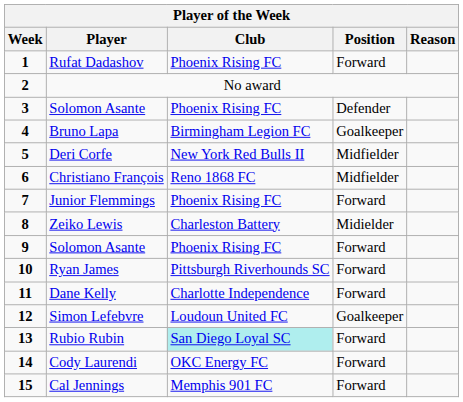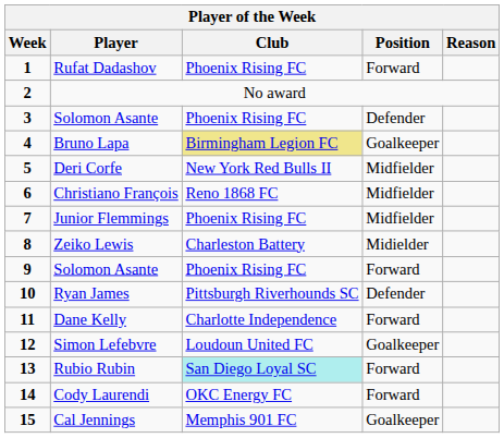 <table class="wikitable collapsible collapsed">
 <tr>
 <th colspan="5">Player of the Week</th>
 </tr>
 <tr>
 <th>Week</th>
 <th>Player</th>
 <th>Club</th>
 <th>Position</th>
 <th>Reason</th>
 </tr>
 <tr>
 <td style="text-align: center;"><strong>1</strong></td>
 <td> <a href='#'>Rufat Dadashov</a></td>
 <td><a href='#'>Phoenix Rising FC</a></td>
 <td>Forward</td>
 <td></td>
 </tr>
 <tr>
 <td style="text-align: center;"><strong>2</strong></td>
 <td colspan="4" align=center>No award</td>
 </tr>
 <tr>
 <td style="text-align: center;"><strong>3</strong></td>
 <td> <a href='#'>Solomon Asante</a></td>
 <td><a href='#'>Phoenix Rising FC</a></td>
 <td>Defender</td>
 <td></td>
 </tr>
 <tr>
 <td style="text-align: center;"><strong>4</strong></td>
 <td> <a href='#'>Bruno Lapa</a></td>
-<td><a href='#'>Birmingham Legion FC</a></td>
+<td style="background: khaki;"><a href='#'>Birmingham Legion FC</a></td>
 <td>Goalkeeper</td>
 <td></td>
 </tr>
 <tr>
 <td style="text-align: center;"><strong>5</strong></td>
 <td> <a href='#'>Deri Corfe</a></td>
 <td><a href='#'>New York Red Bulls II</a></td>
 <td>Midfielder</td>
 <td></td>
 </tr>
 <tr>
 <td style="text-align: center;"><strong>6</strong></td>
 <td> <a href='#'>Christiano François</a></td>
 <td><a href='#'>Reno 1868 FC</a></td>
 <td>Midfielder</td>
 <td></td>
 </tr>
 <tr>
 <td style="text-align: center;"><strong>7</strong></td>
 <td> <a href='#'>Junior Flemmings</a></td>
 <td><a href='#'>Phoenix Rising FC</a></td>
-<td>Forward</td>
+<td>Midfielder</td>
 <td></td>
 </tr>
 <tr>
 <td style="text-align: center;"><strong>8</strong></td>
 <td> <a href='#'>Zeiko Lewis</a></td>
 <td><a href='#'>Charleston Battery</a></td>
 <td>Midielder</td>
 <td></td>
 </tr>
 <tr>
 <td style="text-align: center;"><strong>9</strong></td>
 <td> <a href='#'>Solomon Asante</a></td>
 <td><a href='#'>Phoenix Rising FC</a></td>
 <td>Forward</td>
 <td></td>
 </tr>
 <tr>
 <td style="text-align: center;"><strong>10</strong></td>
 <td> <a href='#'>Ryan James</a></td>
 <td><a href='#'>Pittsburgh Riverhounds SC</a></td>
-<td>Forward</td>
+<td>Defender</td>
 <td></td>
 </tr>
 <tr>
 <td style="text-align: center;"><strong>11</strong></td>
 <td> <a href='#'>Dane Kelly</a></td>
 <td><a href='#'>Charlotte Independence</a></td>
 <td>Forward</td>
 <td></td>
 </tr>
 <tr>
 <td style="text-align: center;"><strong>12</strong></td>
 <td> <a href='#'>Simon Lefebvre</a></td>
 <td><a href='#'>Loudoun United FC</a></td>
 <td>Goalkeeper</td>
 <td></td>
 </tr>
 <tr>
 <td style="text-align: center;"><strong>13</strong></td>
 <td> <a href='#'>Rubio Rubin</a></td>
 <td style="background: paleturquoise;"><a href='#'>San Diego Loyal SC</a></td>
 <td>Forward</td>
 <td></td>
 </tr>
 <tr>
 <td style="text-align: center;"><strong>14</strong></td>
 <td> <a href='#'>Cody Laurendi</a></td>
 <td><a href='#'>OKC Energy FC</a></td>
 <td>Forward</td>
 <td></td>
 </tr>
 <tr>
 <td style="text-align: center;"><strong>15</strong></td>
 <td> <a href='#'>Cal Jennings</a></td>
 <td><a href='#'>Memphis 901 FC</a></td>
-<td>Forward</td>
+<td>Goalkeeper</td>
 <td></td>
 </tr>
 </table>
